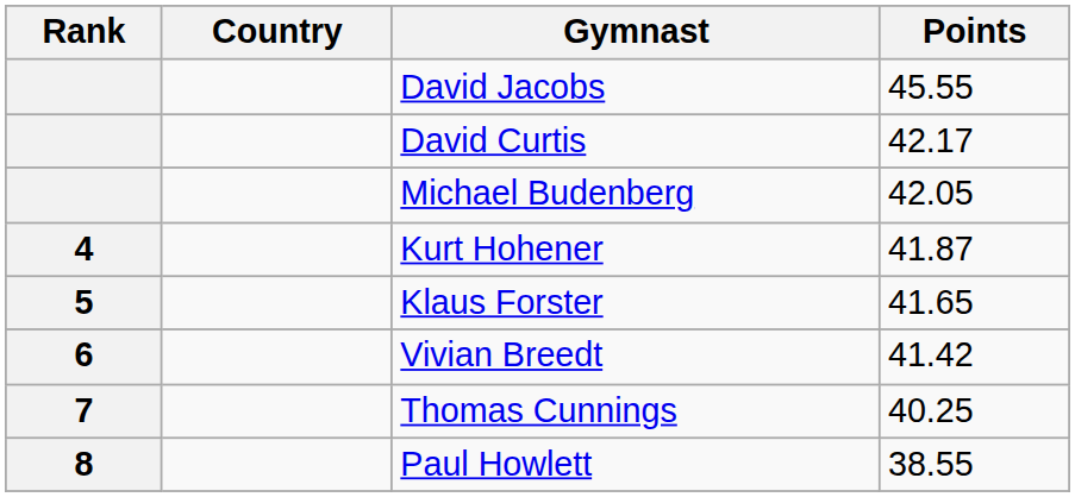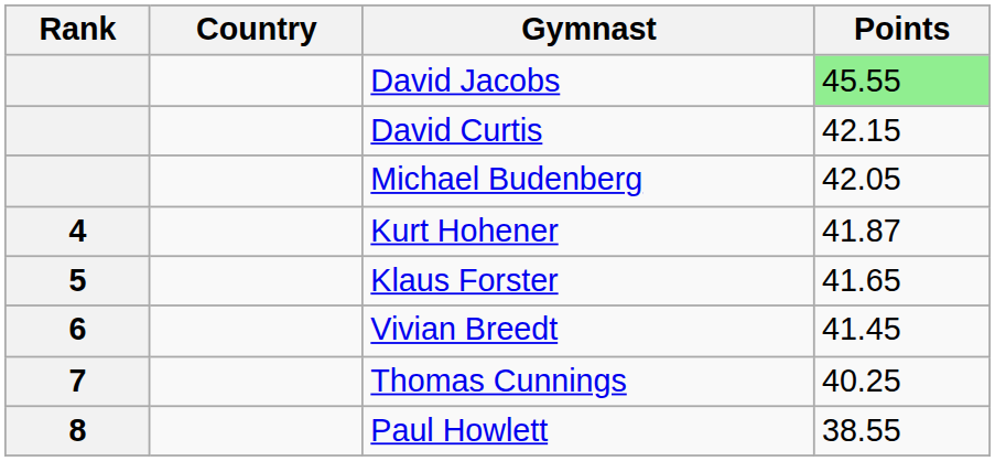 <table class="wikitable" width=500>
 <tr bgcolor="#efefef">
 <th>Rank</th>
 <th>Country</th>
 <th>Gymnast</th>
 <th>Points</th>
 </tr>
 <tr>
 <th></th>
 <td></td>
 <td><a href='#'>David Jacobs</a></td>
-<td>45.55</td>
+<td style="background: lightgreen;">45.55</td>
 </tr>
 <tr>
 <th></th>
 <td></td>
 <td><a href='#'>David Curtis</a></td>
-<td>42.17</td>
+<td>42.15</td>
 </tr>
 <tr>
 <th></th>
 <td></td>
 <td><a href='#'>Michael Budenberg</a></td>
 <td>42.05</td>
 </tr>
 <tr>
 <th>4</th>
 <td></td>
 <td><a href='#'>Kurt Hohener</a></td>
 <td>41.87</td>
 </tr>
 <tr>
 <th>5</th>
 <td></td>
 <td><a href='#'>Klaus Forster</a></td>
 <td>41.65</td>
 </tr>
 <tr>
 <th>6</th>
 <td></td>
 <td><a href='#'>Vivian Breedt</a></td>
-<td>41.42</td>
+<td>41.45</td>
 </tr>
 <tr>
 <th>7</th>
 <td></td>
 <td><a href='#'>Thomas Cunnings</a></td>
 <td>40.25</td>
 </tr>
 <tr>
 <th>8</th>
 <td></td>
 <td><a href='#'>Paul Howlett</a></td>
 <td>38.55</td>
 </tr>
 </table>
